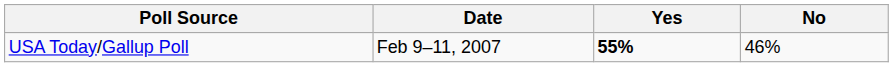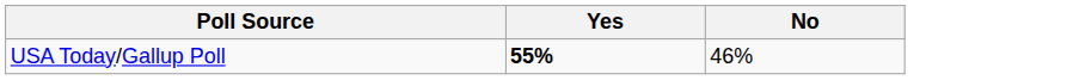 <table class="wikitable sortable">
 <tr>
 <th width="25%">Poll Source</th>
-<th width="15%">Date</th>
 <th width="10%">Yes</th>
 <th width="10%">No</th>
 </tr>
 <tr>
 <td><a href='#'>USA Today</a>/<a href='#'>Gallup Poll</a></td>
-<td>Feb 9–11, 2007</td>
 <td><strong>55%</strong></td>
 <td>46%</td>
 </tr>
 </table>
